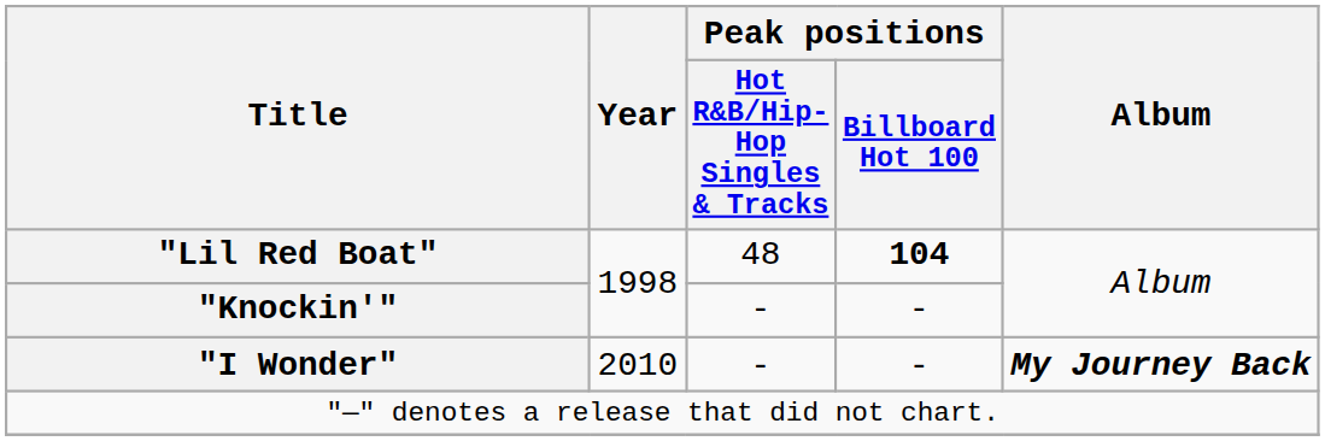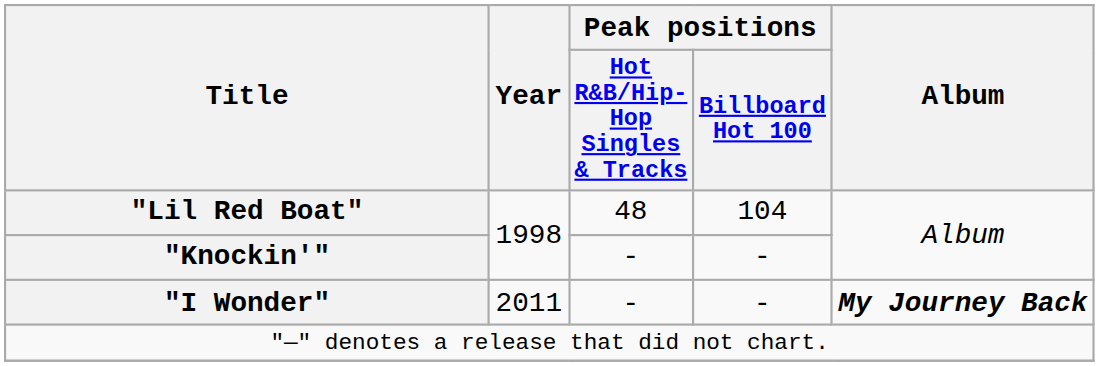 <table class="wikitable plainrowheaders" style="text-align:center;">
 <tr>
 <th scope="col" rowspan="2" style="width:17em;">Title</th>
 <th scope="col" rowspan="2" style="width:1em;">Year</th>
 <th scope="col" colspan="2">Peak positions</th>
 <th scope="col" rowspan="2">Album</th>
 </tr>
 <tr>
 <th scope="col" style="width:3em;font-size:85%;"><a href='#'>Hot R&B/Hip-Hop Singles & Tracks</a></th>
 <th scope="col" style="width:3em;font-size:85%;"><a href='#'>Billboard Hot 100</a></th>
 </tr>
 <tr>
 <th scope="row">"Lil Red Boat" </th>
 <td rowspan="2">1998</td>
 <td align="center">48</td>
-<td align="center"><strong>104</strong></td>
+<td align="center">104</td>
 <td rowspan="2"><em>Album</em></td>
 </tr>
 <tr>
 <th scope="row">"Knockin'"</th>
 <td align="center">-</td>
 <td align="center">-</td>
 </tr>
 <tr>
 <th scope="row">"I Wonder"</th>
-<td>2010</td>
+<td>2011</td>
 <td align="center">-</td>
 <td align="center">-</td>
 <td align="center"><strong><em>My Journey Back</em></strong></td>
 </tr>
 <tr>
 <td align="center" colspan="7" style="font-size: 8pt">"—" denotes a release that did not chart.</td>
 </tr>
 <tr>
 </tr>
 </table>
